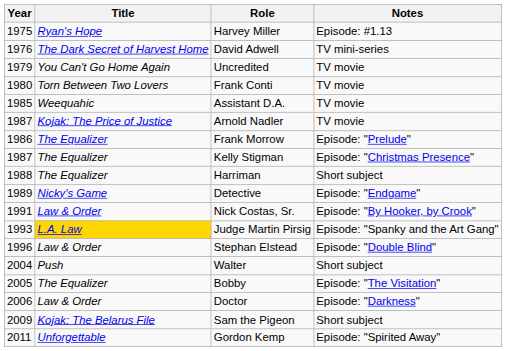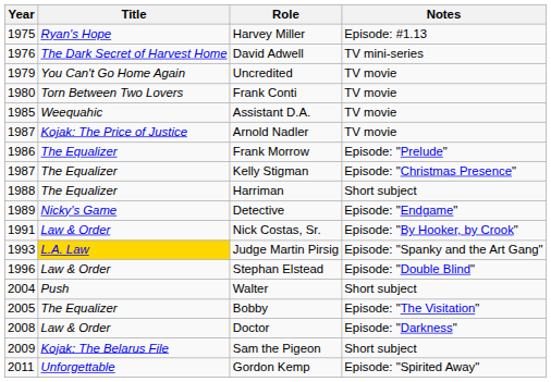 <table class="wikitable sortable">
 <tr>
 <th>Year</th>
 <th>Title</th>
 <th>Role</th>
 <th class="unsortable">Notes</th>
 </tr>
 <tr>
 <td>1975</td>
 <td><em><a href='#'>Ryan's Hope</a></em></td>
 <td>Harvey Miller</td>
 <td>Episode: #1.13</td>
 </tr>
 <tr>
 <td>1976</td>
 <td><em><a href='#'>The Dark Secret of Harvest Home</a></em></td>
 <td>David Adwell</td>
 <td>TV mini-series</td>
 </tr>
 <tr>
 <td>1979</td>
 <td><em>You Can't Go Home Again</em></td>
 <td>Uncredited</td>
 <td>TV movie</td>
 </tr>
 <tr>
 <td>1980</td>
 <td><em>Torn Between Two Lovers</em></td>
 <td>Frank Conti</td>
 <td>TV movie</td>
 </tr>
 <tr>
 <td>1985</td>
 <td><em>Weequahic</em></td>
 <td>Assistant D.A.</td>
 <td>TV movie</td>
 </tr>
 <tr>
 <td>1987</td>
 <td><em><a href='#'>Kojak: The Price of Justice</a></em></td>
 <td>Arnold Nadler</td>
 <td>TV movie</td>
 </tr>
 <tr>
 <td>1986</td>
 <td><em><a href='#'>The Equalizer</a></em></td>
 <td>Frank Morrow</td>
 <td>Episode: "<a href='#'>Prelude</a>"</td>
 </tr>
 <tr>
 <td>1987</td>
 <td><em>The Equalizer</em></td>
 <td>Kelly Stigman</td>
 <td>Episode: "<a href='#'>Christmas Presence</a>"</td>
 </tr>
 <tr>
 <td>1988</td>
 <td><em>The Equalizer</em></td>
 <td>Harriman</td>
 <td>Short subject</td>
 </tr>
 <tr>
 <td>1989</td>
 <td><em><a href='#'>Nicky's Game</a></em></td>
 <td>Detective</td>
 <td>Episode: "<a href='#'>Endgame</a>"</td>
 </tr>
 <tr>
 <td>1991</td>
 <td><em><a href='#'>Law & Order</a></em></td>
 <td>Nick Costas, Sr.</td>
 <td>Episode: "<a href='#'>By Hooker, by Crook</a>"</td>
 </tr>
 <tr>
 <td>1993</td>
 <td style="background: gold;"><em><a href='#'>L.A. Law</a></em></td>
 <td>Judge Martin Pirsig</td>
 <td>Episode: "Spanky and the Art Gang"</td>
 </tr>
 <tr>
 <td>1996</td>
 <td><em>Law & Order</em></td>
 <td>Stephan Elstead</td>
 <td>Episode: "<a href='#'>Double Blind</a>"</td>
 </tr>
 <tr>
 <td>2004</td>
 <td><em>Push</em></td>
 <td>Walter</td>
 <td>Short subject</td>
 </tr>
 <tr>
 <td>2005</td>
 <td><em>The Equalizer</em></td>
 <td>Bobby</td>
 <td>Episode: "<a href='#'>The Visitation</a>"</td>
 </tr>
 <tr>
-<td>2006</td>
+<td>2008</td>
 <td><em>Law & Order</em></td>
 <td>Doctor</td>
 <td>Episode: "<a href='#'>Darkness</a>"</td>
 </tr>
 <tr>
 <td>2009</td>
 <td><em><a href='#'>Kojak: The Belarus File</a></em></td>
 <td>Sam the Pigeon</td>
 <td>Short subject</td>
 </tr>
 <tr>
 <td>2011</td>
 <td><em><a href='#'>Unforgettable</a></em></td>
 <td>Gordon Kemp</td>
 <td>Episode: "Spirited Away"</td>
 </tr>
 </table>
